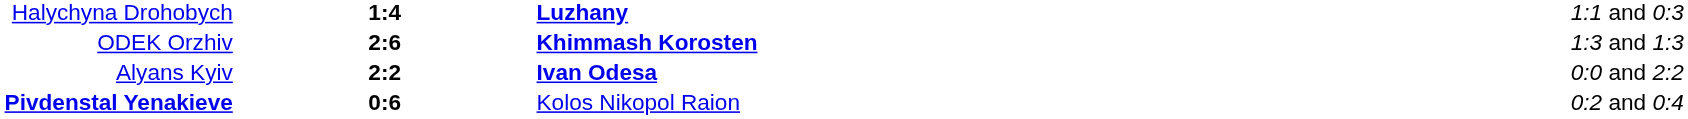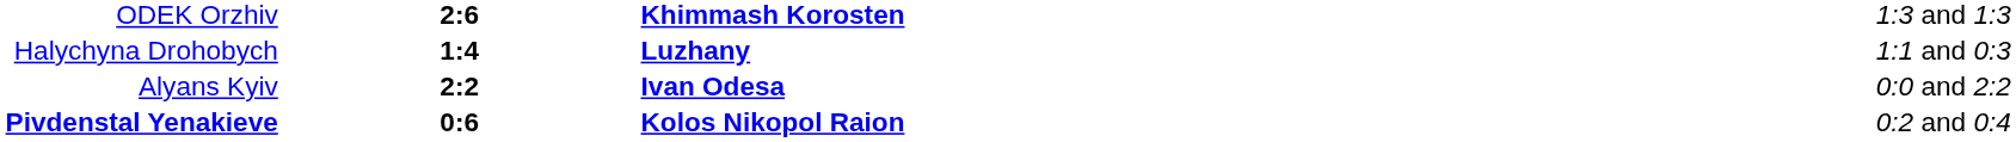 <table width=100% cellspacing=1>
 <tr>
 <th width=20%></th>
 <th width=12%></th>
 <th width=20%></th>
 <th></th>
 </tr>
 <tr style=font-size:90%>
+<td align=right><a href='#'>ODEK Orzhiv</a></td>
+<td align=center><strong>2:6</strong></td>
+<td><strong><a href='#'>Khimmash Korosten</a></strong></td>
+<td align=center><em>1:3</em> and <em>1:3</em></td>
+</tr>
+<tr style=font-size:90%>
 <td align=right><a href='#'>Halychyna Drohobych</a></td>
 <td align=center><strong>1:4</strong></td>
 <td><strong><a href='#'>Luzhany</a></strong></td>
 <td align=center><em>1:1</em> and <em>0:3</em></td>
-</tr>
-<tr style=font-size:90%>
-<td align=right><a href='#'>ODEK Orzhiv</a></td>
-<td align=center><strong>2:6</strong></td>
-<td><strong><a href='#'>Khimmash Korosten</a></strong></td>
-<td align=center><em>1:3</em> and <em>1:3</em></td>
 </tr>
 <tr style=font-size:90%>
 <td align=right><a href='#'>Alyans Kyiv</a></td>
 <td align=center><strong>2:2</strong></td>
 <td><strong><a href='#'>Ivan Odesa</a></strong></td>
 <td align=center><em>0:0</em> and <em>2:2</em></td>
 </tr>
 <tr style=font-size:90%>
 <td align=right><strong><a href='#'>Pivdenstal Yenakieve</a></strong></td>
 <td align=center><strong>0:6</strong></td>
-<td><a href='#'>Kolos Nikopol Raion</a></td>
+<td><strong><a href='#'>Kolos Nikopol Raion</a></strong></td>
 <td align=center><em>0:2</em> and <em>0:4</em></td>
 </tr>
 </table>
